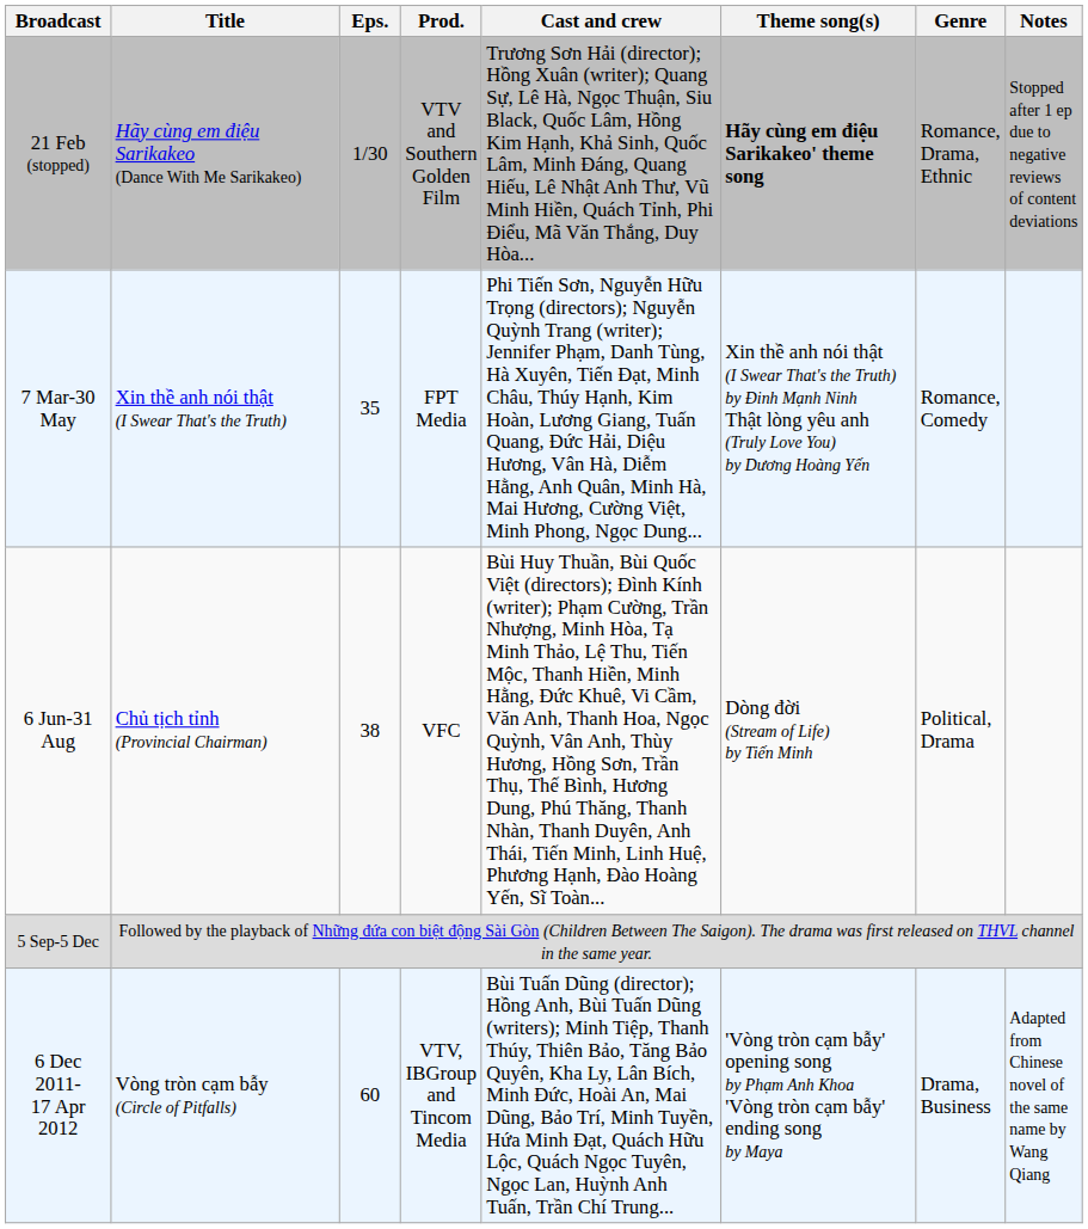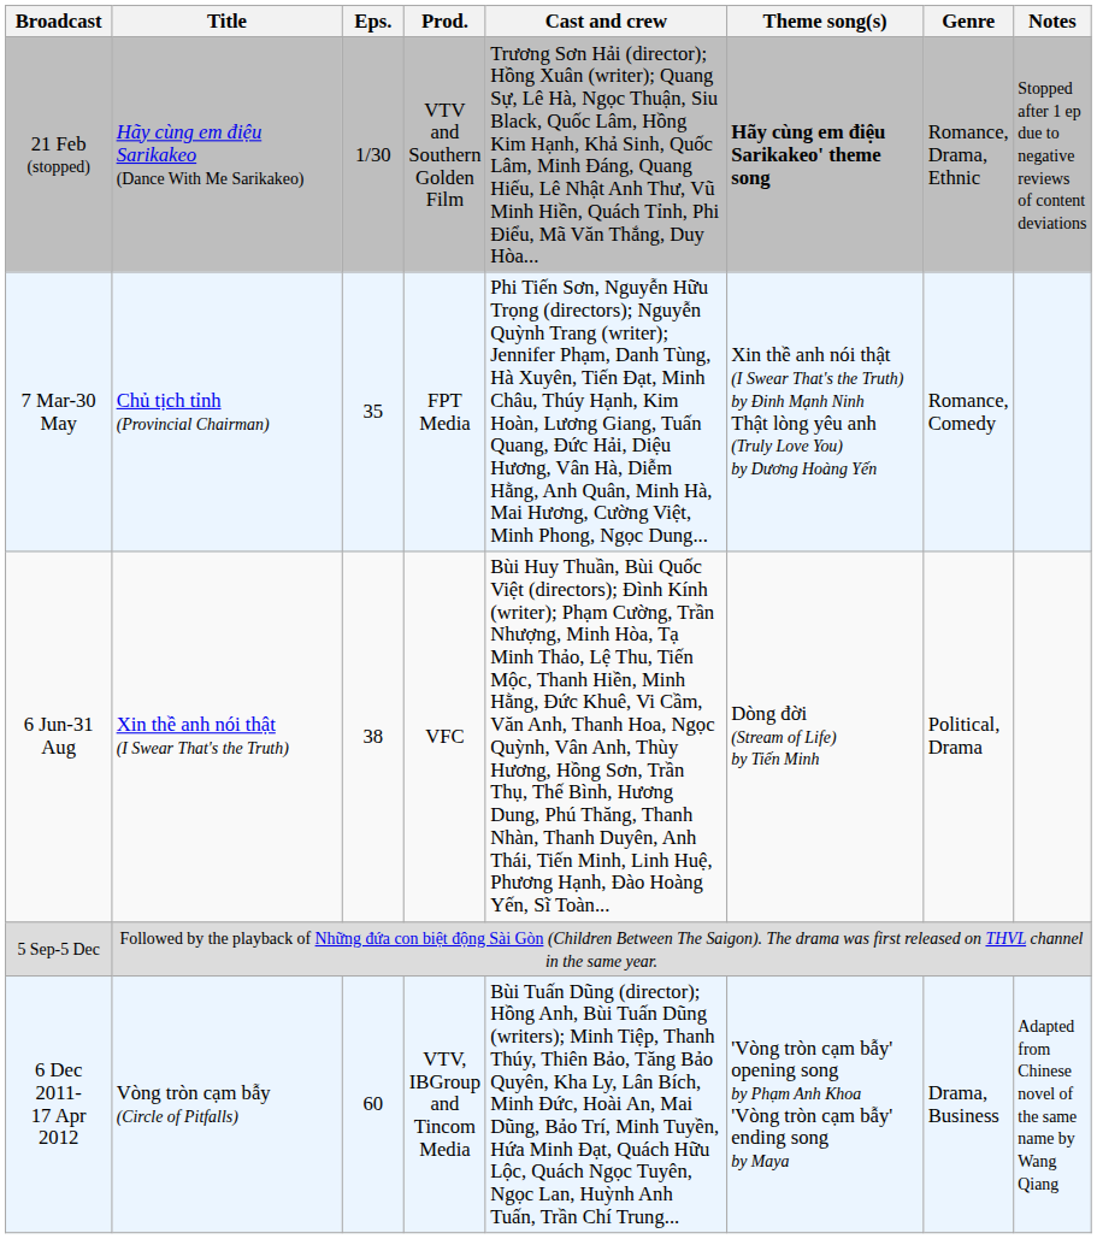 <table class="wikitable sortable">
 <tr>
 <th style="width:10%;">Broadcast</th>
 <th style="width:24%;">Title</th>
 <th style="width:6%;">Eps.</th>
 <th style="width:5%;">Prod.</th>
 <th style="width:25%;">Cast and crew</th>
 <th style="width:20%;">Theme song(s)</th>
 <th style="width:5%;">Genre</th>
 <th style="width:5%;">Notes</th>
 </tr>
 <tr ---- bgcolor="#BEBEBE">
 <td style="text-align:center;">21 Feb<br><small>(stopped)</small><br></td>
 <td><em><a href='#'>Hãy cùng em điệu Sarikakeo</a></em> <br><small>(Dance With Me Sarikakeo)</small></td>
 <td style="text-align:center;">1/30</td>
 <td style="text-align:center;">VTV<br>and<br>Southern Golden Film</td>
 <td>Trương Sơn Hải (director); Hồng Xuân (writer); Quang Sự, Lê Hà, Ngọc Thuận, Siu Black, Quốc Lâm, Hồng Kim Hạnh, Khả Sinh, Quốc Lâm, Minh Đáng, Quang Hiếu, Lê Nhật Anh Thư, Vũ Minh Hiền, Quách Tỉnh, Phi Điểu, Mã Văn Thắng, Duy Hòa...</td>
 <td><strong>Hãy cùng em điệu Sarikakeo' theme song<em></td>
 <td>Romance, Drama, Ethnic</td>
 <td><small>Stopped after 1 ep due to negative reviews of content deviations</small></td>
 </tr>
 <tr ---- bgcolor="#ebf5ff">
 <td style="text-align:center;">7 Mar-30 May <br></td>
-<td></em><a href='#'>Xin thề anh nói thật</a><em> <br><small>(I Swear That's the Truth)</small></td>
+<td></em><a href='#'>Chủ tịch tỉnh</a><em> <br><small>(Provincial Chairman)</small></td>
 <td style="text-align:center;">35</td>
 <td style="text-align:center;">FPT Media</td>
 <td>Phi Tiến Sơn, Nguyễn Hữu Trọng (directors); Nguyễn Quỳnh Trang (writer); Jennifer Phạm, Danh Tùng, Hà Xuyên, Tiến Đạt, Minh Châu, Thúy Hạnh, Kim Hoàn, Lương Giang, Tuấn Quang, Đức Hải, Diệu Hương, Vân Hà, Diễm Hằng, Anh Quân, Minh Hà, Mai Hương, Cường Việt, Minh Phong, Ngọc Dung...</td>
 <td></em>Xin thề anh nói thật<em> <br><small>(I Swear That's the Truth)</small><br><small>by Đinh Mạnh Ninh</small><br></em>Thật lòng yêu anh<em> <br><small>(Truly Love You)</small><br><small>by Dương Hoàng Yến</small></td>
 <td>Romance, Comedy</td>
 <td></td>
 </tr>
 <tr>
 <td style="text-align:center;">6 Jun-31 Aug <br></td>
-<td></em><a href='#'>Chủ tịch tỉnh</a><em> <br><small>(Provincial Chairman)</small></td>
+<td></em><a href='#'>Xin thề anh nói thật</a><em> <br><small>(I Swear That's the Truth)</small></td>
 <td style="text-align:center;">38</td>
 <td style="text-align:center;">VFC</td>
 <td>Bùi Huy Thuần, Bùi Quốc Việt (directors); Đình Kính (writer); Phạm Cường, Trần Nhượng, Minh Hòa, Tạ Minh Thảo, Lệ Thu, Tiến Mộc, Thanh Hiền, Minh Hằng, Đức Khuê, Vi Cầm, Văn Anh, Thanh Hoa, Ngọc Quỳnh, Vân Anh, Thùy Hương, Hồng Sơn, Trần Thụ, Thế Bình, Hương Dung, Phú Thăng, Thanh Nhàn, Thanh Duyên, Anh Thái, Tiến Minh, Linh Huệ, Phương Hạnh, Đào Hoàng Yến, Sĩ Toàn...</td>
 <td></em>Dòng đời<em> <br><small>(Stream of Life)</small><br><small>by Tiến Minh</small></td>
 <td>Political, Drama</td>
 <td></td>
 </tr>
 <tr ---- bgcolor="#DCDCDC">
 <td style="text-align:center;"><small>5 Sep-5 Dec</small></td>
 <td colspan="7" align=center><small>Followed by the playback of </em><a href='#'>Những đứa con biệt động Sài Gòn</a><em> (Children Between The Saigon). The drama was first released on <a href='#'>THVL</a> channel in the same year.</small></td>
 </tr>
 <tr ---- bgcolor="#ebf5ff">
 <td style="text-align:center;">6 Dec 2011-<br>17 Apr 2012 <br></td>
 <td></em>Vòng tròn cạm bẫy<em> <br><small>(Circle of Pitfalls)</small></td>
 <td style="text-align:center;">60</td>
 <td style="text-align:center;">VTV,<br>IBGroup<br>and<br>Tincom Media</td>
 <td>Bùi Tuấn Dũng (director); Hồng Anh, Bùi Tuấn Dũng (writers); Minh Tiệp, Thanh Thúy, Thiên Bảo, Tăng Bảo Quyên, Kha Ly, Lân Bích, Minh Đức, Hoài An, Mai Dũng, Bảo Trí, Minh Tuyền, Hứa Minh Đạt, Quách Hữu Lộc, Quách Ngọc Tuyên, Ngọc Lan, Huỳnh Anh Tuấn, Trần Chí Trung...</td>
 <td></em> 'Vòng tròn cạm bẫy' opening song<em> <br><small>by Phạm Anh Khoa</small><br></em> 'Vòng tròn cạm bẫy' ending song<em> <br><small>by Maya</small></td>
 <td>Drama, Business</td>
 <td><small>Adapted from Chinese novel of the same name by Wang Qiang</small></td>
 </tr>
 </table>
